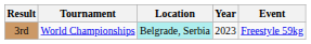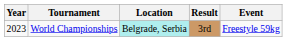 <table class="wikitable" style="font-size:95%;">
 <tr>
-<th>Result</th>
+<th>Year</th>
 <th>Tournament</th>
 <th>Location</th>
-<th>Year</th>
+<th>Result</th>
 <th>Event</th>
 </tr>
 <tr>
-<td align="center" bgcolor="cc9966">3rd</td>
+<td>2023</td>
 <td><a href='#'>World Championships</a></td>
 <td style="background: paleturquoise;">Belgrade, Serbia</td>
-<td>2023</td>
+<td align="center" bgcolor="cc9966">3rd</td>
 <td><a href='#'>Freestyle 59kg</a></td>
 </tr>
 </table>
